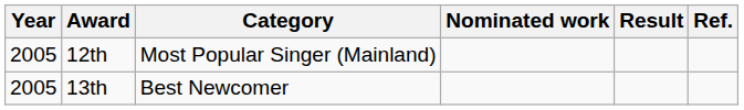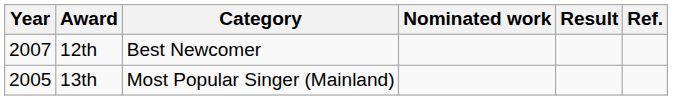 <table class="wikitable">
 <tr>
 <th>Year</th>
 <th>Award</th>
 <th>Category</th>
 <th>Nominated work</th>
 <th>Result</th>
 <th>Ref.</th>
 </tr>
 <tr>
-<td>2005</td>
+<td>2007</td>
 <td>12th</td>
-<td>Most Popular Singer (Mainland)</td>
+<td>Best Newcomer</td>
 <td></td>
 <td></td>
 <td></td>
 </tr>
 <tr>
 <td>2005</td>
 <td>13th</td>
-<td>Best Newcomer</td>
+<td>Most Popular Singer (Mainland)</td>
 <td></td>
 <td></td>
 <td></td>
 </tr>
 </table>
